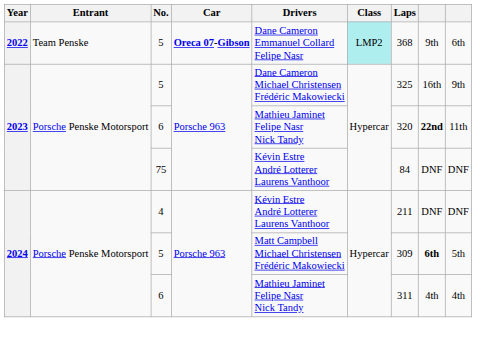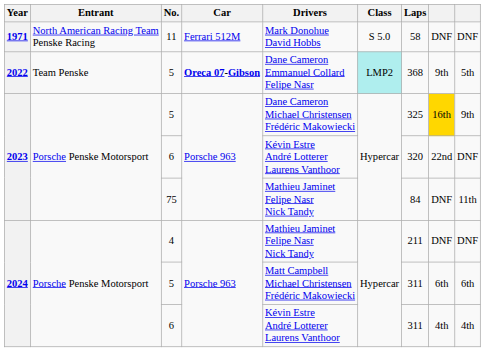 <table class="wikitable" style="font-size:90%">
 <tr>
 <th>Year</th>
 <th>Entrant</th>
 <th>No.</th>
 <th>Car</th>
 <th>Drivers</th>
 <th>Class</th>
 <th>Laps</th>
 <th></th>
 <th></th>
 </tr>
 <tr align="center">
+<th><a href='#'>1971</a></th>
+<td align=left> <a href='#'>North American Racing Team</a><br> Penske Racing</td>
+<td>11</td>
+<td align=left><a href='#'>Ferrari 512M</a></td>
+<td align=left> <a href='#'>Mark Donohue</a><br> <a href='#'>David Hobbs</a></td>
+<td>S 5.0</td>
+<td>58</td>
+<td>DNF</td>
+<td>DNF</td>
+</tr>
+<tr align="center">
 <th><a href='#'>2022</a></th>
 <td align=left> Team Penske</td>
 <td>5</td>
 <td align=left><strong><a href='#'>Oreca 07</a>-<a href='#'>Gibson</a></strong></td>
 <td align=left> <a href='#'>Dane Cameron</a><br> <a href='#'>Emmanuel Collard</a><br> <a href='#'>Felipe Nasr</a></td>
 <td style="background: paleturquoise;">LMP2</td>
 <td>368</td>
 <td>9th</td>
-<td>6th</td>
+<td>5th</td>
 </tr>
 <tr align="center">
 <th rowspan=3><a href='#'>2023</a></th>
 <td rowspan=3 align=left> <a href='#'>Porsche</a> Penske Motorsport</td>
 <td>5</td>
 <td rowspan=3 align=left><a href='#'>Porsche 963</a></td>
 <td align=left> <a href='#'>Dane Cameron</a><br> <a href='#'>Michael Christensen</a><br> <a href='#'>Frédéric Makowiecki</a></td>
 <td rowspan=3>Hypercar</td>
 <td>325</td>
-<td>16th</td>
+<td style="background: gold;">16th</td>
 <td>9th</td>
 </tr>
 <tr align="center">
 <td>6</td>
-<td align=left> <a href='#'>Mathieu Jaminet</a><br> <a href='#'>Felipe Nasr</a><br> <a href='#'>Nick Tandy</a></td>
+<td align=left> <a href='#'>Kévin Estre</a><br> <a href='#'>André Lotterer</a><br> <a href='#'>Laurens Vanthoor</a></td>
 <td>320</td>
-<td><strong>22nd</strong></td>
-<td>11th</td>
+<td>22nd</td>
+<td>DNF</td>
 </tr>
 <tr align="center">
 <td>75</td>
-<td align=left> <a href='#'>Kévin Estre</a><br> <a href='#'>André Lotterer</a><br> <a href='#'>Laurens Vanthoor</a></td>
+<td align=left> <a href='#'>Mathieu Jaminet</a><br> <a href='#'>Felipe Nasr</a><br> <a href='#'>Nick Tandy</a></td>
 <td>84</td>
 <td>DNF</td>
-<td>DNF</td>
+<td>11th</td>
 </tr>
 <tr align="center">
 <th rowspan=3><a href='#'>2024</a></th>
 <td rowspan=3 align=left> <a href='#'>Porsche</a> Penske Motorsport</td>
 <td>4</td>
 <td rowspan=3 align=left><a href='#'>Porsche 963</a></td>
-<td align=left> <a href='#'>Kévin Estre</a><br> <a href='#'>André Lotterer</a><br> <a href='#'>Laurens Vanthoor</a></td>
+<td align=left> <a href='#'>Mathieu Jaminet</a><br> <a href='#'>Felipe Nasr</a><br> <a href='#'>Nick Tandy</a></td>
 <td rowspan=3>Hypercar</td>
 <td>211</td>
 <td>DNF</td>
 <td>DNF</td>
 </tr>
 <tr align="center">
 <td>5</td>
 <td align=left> <a href='#'>Matt Campbell</a><br> <a href='#'>Michael Christensen</a><br> <a href='#'>Frédéric Makowiecki</a></td>
-<td>309</td>
-<td><strong>6th</strong></td>
-<td>5th</td>
+<td>311</td>
+<td>6th</td>
+<td>6th</td>
 </tr>
 <tr align="center">
 <td>6</td>
-<td align=left> <a href='#'>Mathieu Jaminet</a><br> <a href='#'>Felipe Nasr</a><br> <a href='#'>Nick Tandy</a></td>
+<td align=left> <a href='#'>Kévin Estre</a><br> <a href='#'>André Lotterer</a><br> <a href='#'>Laurens Vanthoor</a></td>
 <td>311</td>
 <td>4th</td>
 <td>4th</td>
 </tr>
 </table>
